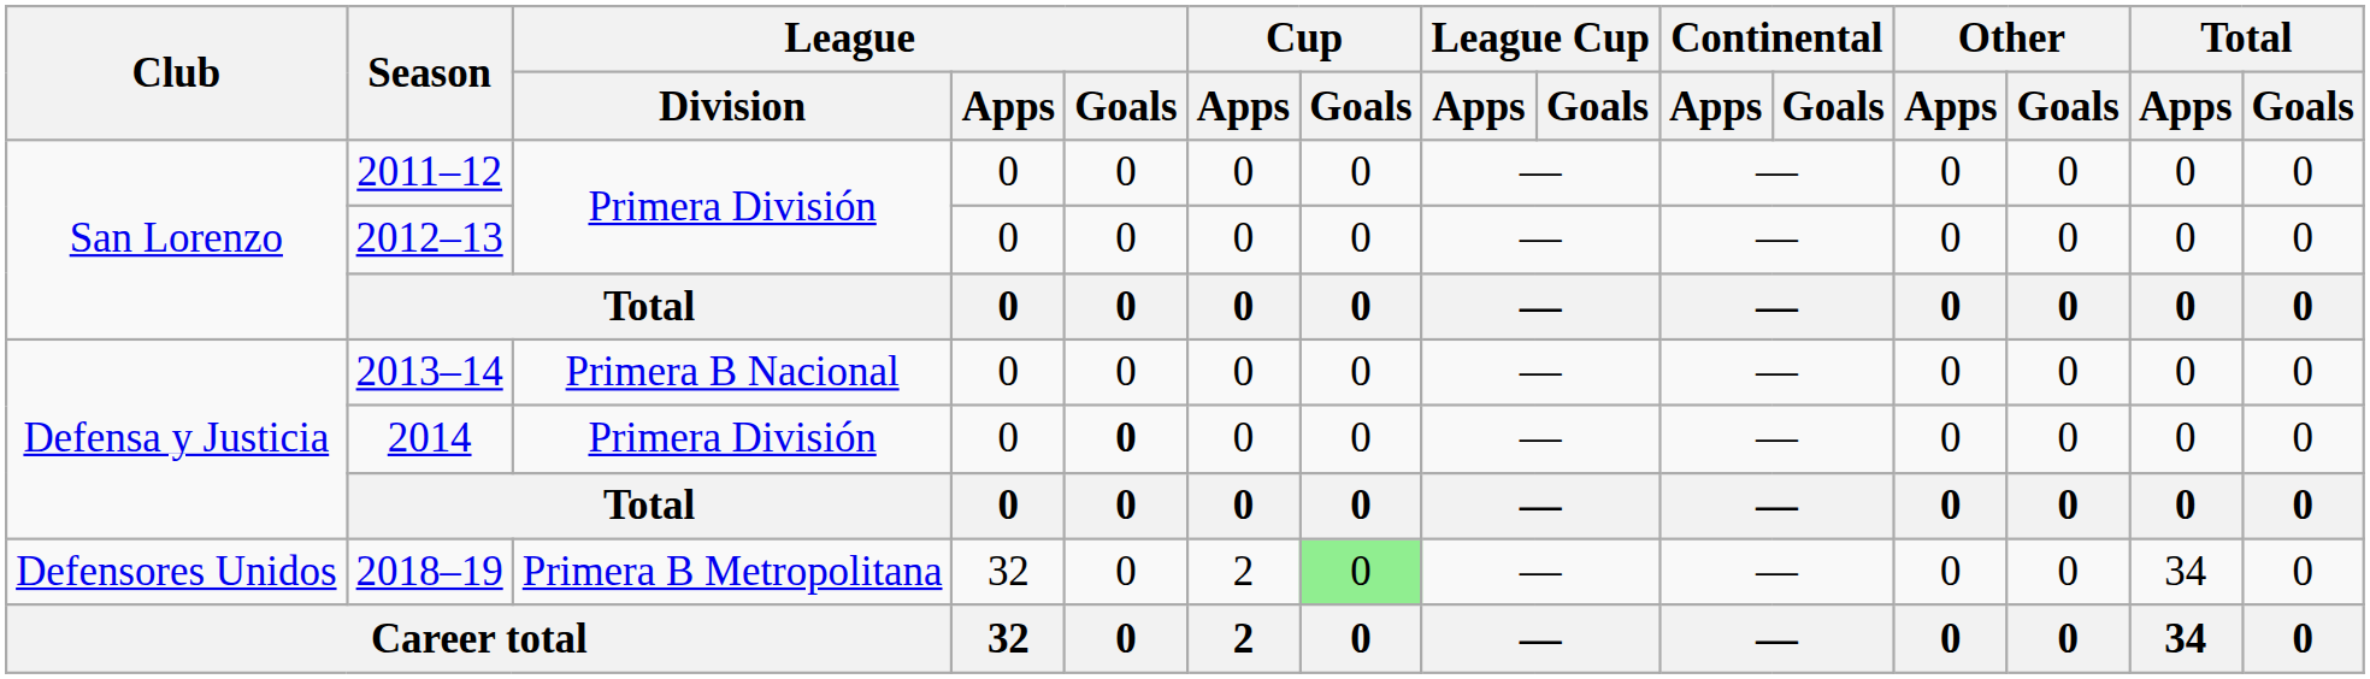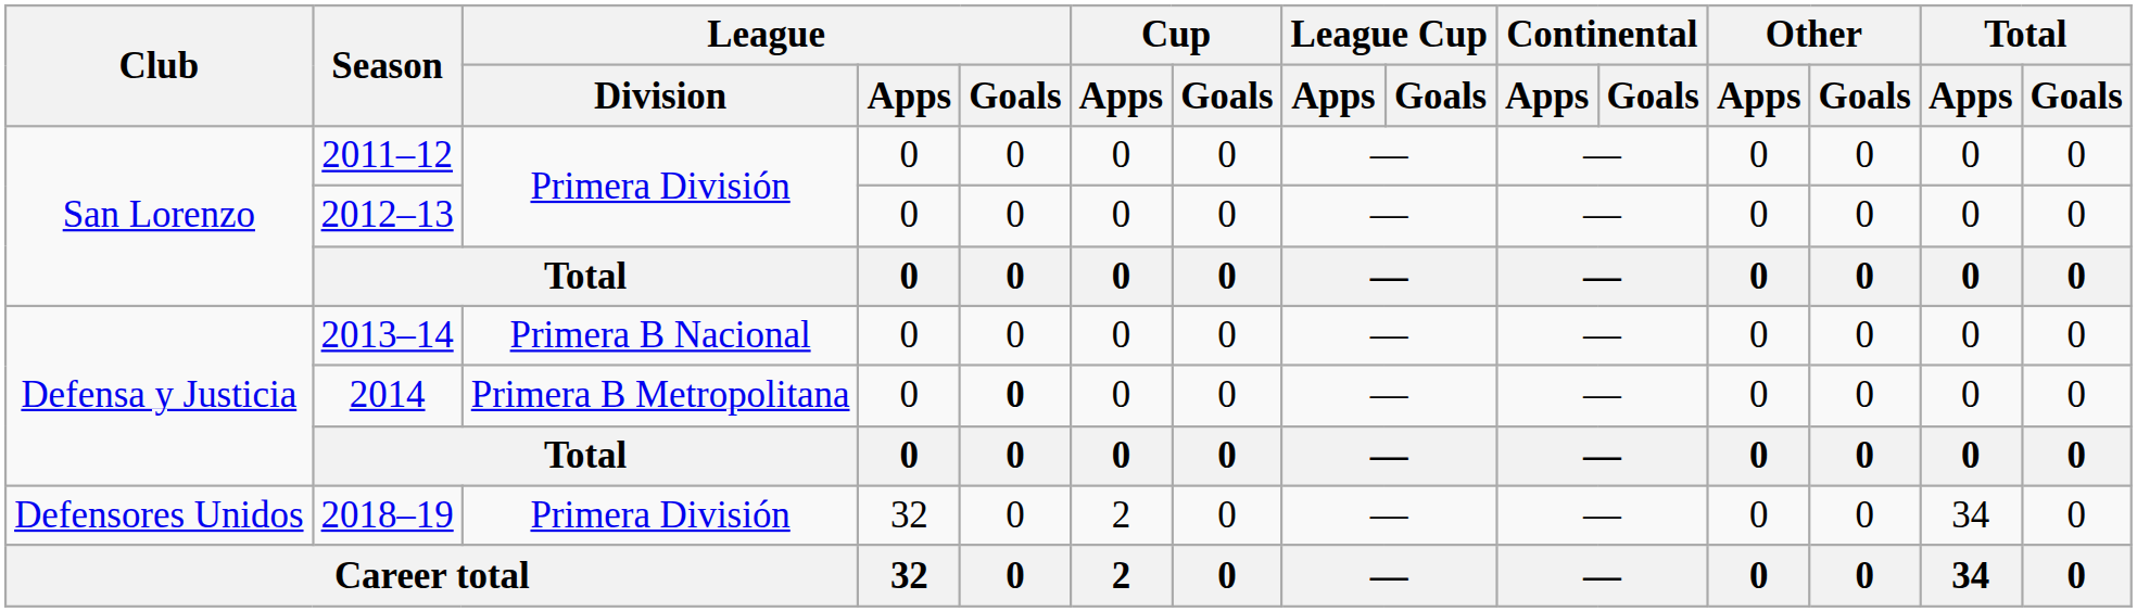 <table class="wikitable" style="text-align:center">
 <tr>
 <th rowspan="2">Club</th>
 <th rowspan="2">Season</th>
 <th colspan="3">League</th>
 <th colspan="2">Cup</th>
 <th colspan="2">League Cup</th>
 <th colspan="2">Continental</th>
 <th colspan="2">Other</th>
 <th colspan="2">Total</th>
 </tr>
 <tr>
 <th>Division</th>
 <th>Apps</th>
 <th>Goals</th>
 <th>Apps</th>
 <th>Goals</th>
 <th>Apps</th>
 <th>Goals</th>
 <th>Apps</th>
 <th>Goals</th>
 <th>Apps</th>
 <th>Goals</th>
 <th>Apps</th>
 <th>Goals</th>
 </tr>
 <tr>
 <td rowspan="3"><a href='#'>San Lorenzo</a></td>
 <td><a href='#'>2011–12</a></td>
 <td rowspan="2"><a href='#'>Primera División</a></td>
 <td>0</td>
 <td>0</td>
 <td>0</td>
 <td>0</td>
 <td colspan="2">—</td>
 <td colspan="2">—</td>
 <td>0</td>
 <td>0</td>
 <td>0</td>
 <td>0</td>
 </tr>
 <tr>
 <td><a href='#'>2012–13</a></td>
 <td>0</td>
 <td>0</td>
 <td>0</td>
 <td>0</td>
 <td colspan="2">—</td>
 <td colspan="2">—</td>
 <td>0</td>
 <td>0</td>
 <td>0</td>
 <td>0</td>
 </tr>
 <tr>
 <th colspan="2">Total</th>
 <th>0</th>
 <th>0</th>
 <th>0</th>
 <th>0</th>
 <th colspan="2">—</th>
 <th colspan="2">—</th>
 <th>0</th>
 <th>0</th>
 <th>0</th>
 <th>0</th>
 </tr>
 <tr>
 <td rowspan="3"><a href='#'>Defensa y Justicia</a></td>
 <td><a href='#'>2013–14</a></td>
 <td rowspan="1"><a href='#'>Primera B Nacional</a></td>
 <td>0</td>
 <td>0</td>
 <td>0</td>
 <td>0</td>
 <td colspan="2">—</td>
 <td colspan="2">—</td>
 <td>0</td>
 <td>0</td>
 <td>0</td>
 <td>0</td>
 </tr>
 <tr>
 <td><a href='#'>2014</a></td>
-<td rowspan="1"><a href='#'>Primera División</a></td>
+<td rowspan="1"><a href='#'>Primera B Metropolitana</a></td>
 <td>0</td>
 <td><strong>0</strong></td>
 <td>0</td>
 <td>0</td>
 <td colspan="2">—</td>
 <td colspan="2">—</td>
 <td>0</td>
 <td>0</td>
 <td>0</td>
 <td>0</td>
 </tr>
 <tr>
 <th colspan="2">Total</th>
 <th>0</th>
 <th>0</th>
 <th>0</th>
 <th>0</th>
 <th colspan="2">—</th>
 <th colspan="2">—</th>
 <th>0</th>
 <th>0</th>
 <th>0</th>
 <th>0</th>
 </tr>
 <tr>
 <td rowspan="1"><a href='#'>Defensores Unidos</a></td>
 <td><a href='#'>2018–19</a></td>
-<td rowspan="1"><a href='#'>Primera B Metropolitana</a></td>
+<td rowspan="1"><a href='#'>Primera División</a></td>
 <td>32</td>
 <td>0</td>
 <td>2</td>
-<td style="background: lightgreen;">0</td>
+<td>0</td>
 <td colspan="2">—</td>
 <td colspan="2">—</td>
 <td>0</td>
 <td>0</td>
 <td>34</td>
 <td>0</td>
 </tr>
 <tr>
 <th colspan="3">Career total</th>
 <th>32</th>
 <th>0</th>
 <th>2</th>
 <th>0</th>
 <th colspan="2">—</th>
 <th colspan="2">—</th>
 <th>0</th>
 <th>0</th>
 <th>34</th>
 <th>0</th>
 </tr>
 </table>
